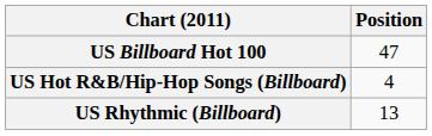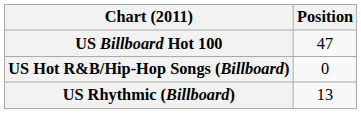 <table class="wikitable sortable plainrowheaders">
 <tr>
 <th scope="col">Chart (2011)</th>
 <th scope="col">Position</th>
 </tr>
 <tr>
 <th scope="row">US <em>Billboard</em> Hot 100</th>
 <td style="text-align:center;">47</td>
 </tr>
 <tr>
 <th scope="row">US Hot R&B/Hip-Hop Songs (<em>Billboard</em>)</th>
-<td style="text-align:center;">4</td>
+<td style="text-align:center;">0</td>
 </tr>
 <tr>
 <th scope="row">US Rhythmic (<em>Billboard</em>)</th>
 <td style="text-align:center;">13</td>
 </tr>
 </table>
